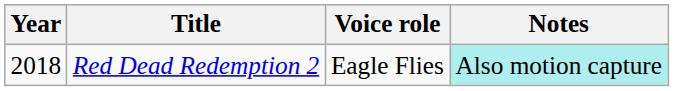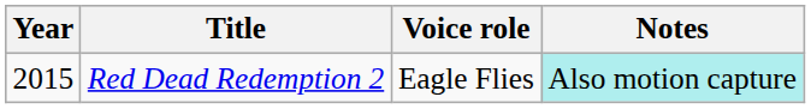 <table class = "wikitable sortable">
 <tr>
 <th>Year</th>
 <th>Title</th>
 <th>Voice role</th>
 <th>Notes</th>
 </tr>
 <tr>
-<td>2018</td>
+<td>2015</td>
 <td><em><a href='#'>Red Dead Redemption 2</a></em></td>
 <td>Eagle Flies</td>
 <td style="background: paleturquoise;">Also motion capture</td>
 </tr>
 </table>
